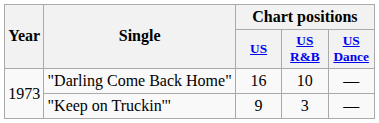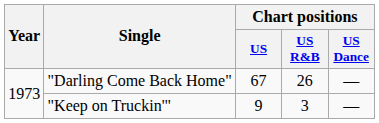 <table class="wikitable" style="text-align:center;">
 <tr>
 <th rowspan="2">Year</th>
 <th rowspan="2">Single</th>
 <th colspan="3">Chart positions</th>
 </tr>
 <tr style="font-size:smaller;">
 <th width="40"><a href='#'>US</a></th>
 <th width="40"><a href='#'>US<br>R&B</a></th>
 <th width="40"><a href='#'>US<br>Dance</a></th>
 </tr>
 <tr>
 <td rowspan="2">1973</td>
 <td align="left">"Darling Come Back Home"</td>
-<td>16</td>
-<td>10</td>
+<td>67</td>
+<td>26</td>
 <td>—</td>
 </tr>
 <tr>
 <td align="left">"Keep on Truckin'"</td>
 <td>9</td>
 <td>3</td>
 <td>—</td>
 </tr>
 <tr>
 </tr>
 </table>
